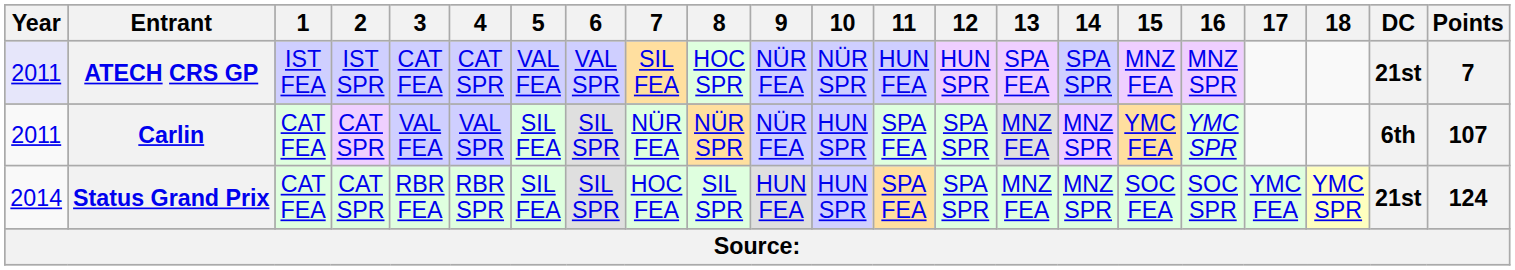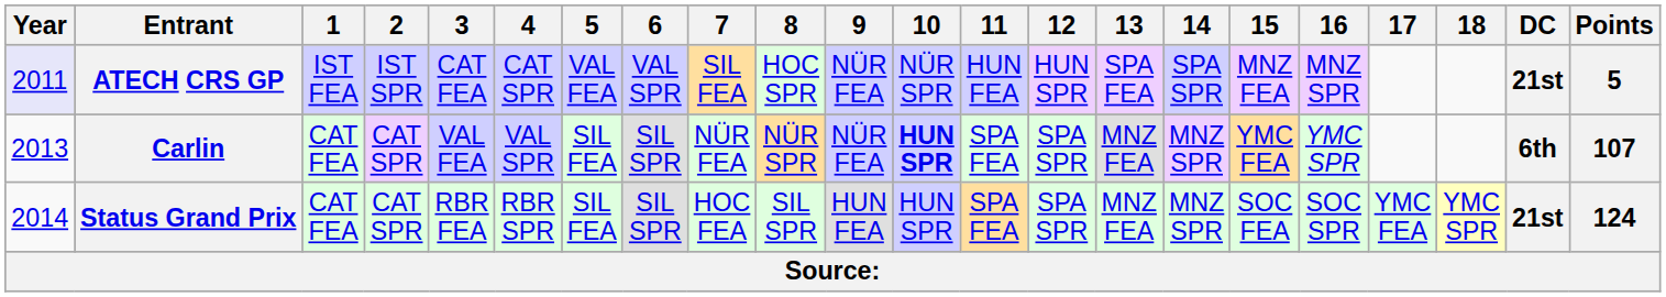 <table class="wikitable" style="text-align:center; font-size:85%">
 <tr>
 <th>Year</th>
 <th>Entrant</th>
 <th>1</th>
 <th>2</th>
 <th>3</th>
 <th>4</th>
 <th>5</th>
 <th>6</th>
 <th>7</th>
 <th>8</th>
 <th>9</th>
 <th>10</th>
 <th>11</th>
 <th>12</th>
 <th>13</th>
 <th>14</th>
 <th>15</th>
 <th>16</th>
 <th>17</th>
 <th>18</th>
 <th>DC</th>
 <th>Points</th>
 </tr>
 <tr>
 <td style="background: lavender;"><a href='#'>2011</a></td>
 <th nowrap><a href='#'>ATECH</a> <a href='#'>CRS GP</a></th>
 <td style="background:#CFCFFF;"><a href='#'>IST<br>FEA</a><br></td>
 <td style="background:#cfcfff;"><a href='#'>IST<br>SPR</a><br></td>
 <td style="background:#cfcfff;"><a href='#'>CAT<br>FEA</a><br></td>
 <td style="background:#cfcfff;"><a href='#'>CAT<br>SPR</a><br></td>
 <td style="background:#cfcfff;"><a href='#'>VAL<br>FEA</a><br></td>
 <td style="background:#cfcfff;"><a href='#'>VAL<br>SPR</a><br></td>
 <td style="background:#ffdf9f;"><a href='#'>SIL<br>FEA</a><br></td>
 <td style="background:#DFFFDF;"><a href='#'>HOC<br>SPR</a><br></td>
 <td style="background:#CFCFFF;"><a href='#'>NÜR<br>FEA</a><br></td>
 <td style="background:#CFCFFF;"><a href='#'>NÜR<br>SPR</a><br></td>
 <td style="background:#CFCFFF;"><a href='#'>HUN<br>FEA</a><br></td>
 <td style="background:#efcfff;"><a href='#'>HUN<br>SPR</a><br></td>
 <td style="background:#efcfff;"><a href='#'>SPA<br>FEA</a><br></td>
 <td style="background:#CFCFFF;"><a href='#'>SPA<br>SPR</a><br></td>
 <td style="background:#efcfff;"><a href='#'>MNZ<br>FEA</a><br></td>
 <td style="background:#efcfff;"><a href='#'>MNZ<br>SPR</a><br></td>
 <td></td>
 <td></td>
 <th>21st</th>
-<th>7</th>
+<th>5</th>
 </tr>
 <tr>
-<td><a href='#'>2011</a></td>
+<td><a href='#'>2013</a></td>
 <th nowrap><a href='#'>Carlin</a></th>
 <td style="background:#DFFFDF;"><a href='#'>CAT<br>FEA</a><br></td>
 <td style="background:#EFCFFF;"><a href='#'>CAT<br>SPR</a><br></td>
 <td style="background:#CFCFFF;"><a href='#'>VAL<br>FEA</a><br></td>
 <td style="background:#CFCFFF;"><a href='#'>VAL<br>SPR</a><br></td>
 <td style="background:#DFFFDF;"><a href='#'>SIL<br>FEA</a><br></td>
 <td style="background:#DFDFDF;"><a href='#'>SIL<br>SPR</a><br></td>
 <td style="background:#DFFFDF;"><a href='#'>NÜR<br>FEA</a><br></td>
 <td style="background:#FFDF9F;"><a href='#'>NÜR<br>SPR</a><br></td>
 <td style="background:#CFCFFF;"><a href='#'>NÜR<br>FEA</a><br></td>
-<td style="background:#CFCFFF;"><a href='#'>HUN<br>SPR</a><br></td>
+<td style="background:#CFCFFF;"><strong><a href='#'>HUN<br>SPR</a><br></strong></td>
 <td style="background:#DFFFDF;"><a href='#'>SPA<br>FEA</a><br></td>
 <td style="background:#DFFFDF;"><a href='#'>SPA<br>SPR</a><br></td>
 <td style="background:#DFDFDF;"><a href='#'>MNZ<br>FEA</a><br></td>
 <td style="background:#EFCFFF;"><a href='#'>MNZ<br>SPR</a><br></td>
 <td style="background:#FFDF9F;"><a href='#'>YMC<br>FEA</a><br></td>
 <td style="background:#DFFFDF;"><em><a href='#'>YMC<br>SPR</a></em><br></td>
 <td></td>
 <td></td>
 <th>6th</th>
 <th>107</th>
 </tr>
 <tr>
 <td><a href='#'>2014</a></td>
 <th nowrap><a href='#'>Status Grand Prix</a></th>
 <td style="background:#DFFFDF;"><a href='#'>CAT<br>FEA</a><br></td>
 <td style="background:#DFFFDF;"><a href='#'>CAT<br>SPR</a><br></td>
 <td style="background:#DFFFDF;"><a href='#'>RBR<br>FEA</a><br></td>
 <td style="background:#DFFFDF;"><a href='#'>RBR<br>SPR</a><br></td>
 <td style="background:#DFFFDF;"><a href='#'>SIL<br>FEA</a><br></td>
 <td style="background:#DFDFDF;"><a href='#'>SIL<br>SPR</a><br></td>
 <td style="background:#DFFFDF;"><a href='#'>HOC<br>FEA</a><br></td>
 <td style="background:#dfffdf;"><a href='#'>SIL<br>SPR</a><br></td>
 <td style="background:#DFDFDF;"><a href='#'>HUN<br>FEA</a><br></td>
 <td style="background:#CFCFFF;"><a href='#'>HUN<br>SPR</a><br></td>
 <td style="background:#FFDF9F;"><a href='#'>SPA<br>FEA</a><br></td>
 <td style="background:#DFFFDF;"><a href='#'>SPA<br>SPR</a><br></td>
 <td style="background:#DFFFDF;"><a href='#'>MNZ<br>FEA</a><br></td>
 <td style="background:#DFFFDF;"><a href='#'>MNZ<br>SPR</a><br></td>
 <td style="background:#DFFFDF;"><a href='#'>SOC<br>FEA</a><br></td>
 <td style="background:#DFFFDF;"><a href='#'>SOC<br>SPR</a><br></td>
 <td style="background:#DFFFDF;"><a href='#'>YMC<br>FEA</a><br></td>
 <td style="background:#FFFFBF;"><a href='#'>YMC<br>SPR</a><br></td>
 <th>21st</th>
 <th>124</th>
 </tr>
 <tr>
 <th colspan="22">Source:</th>
 </tr>
 </table>
